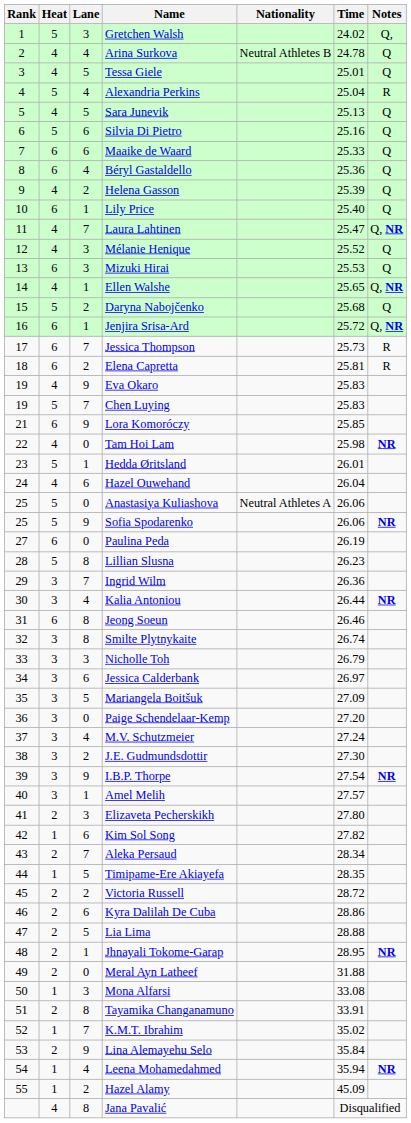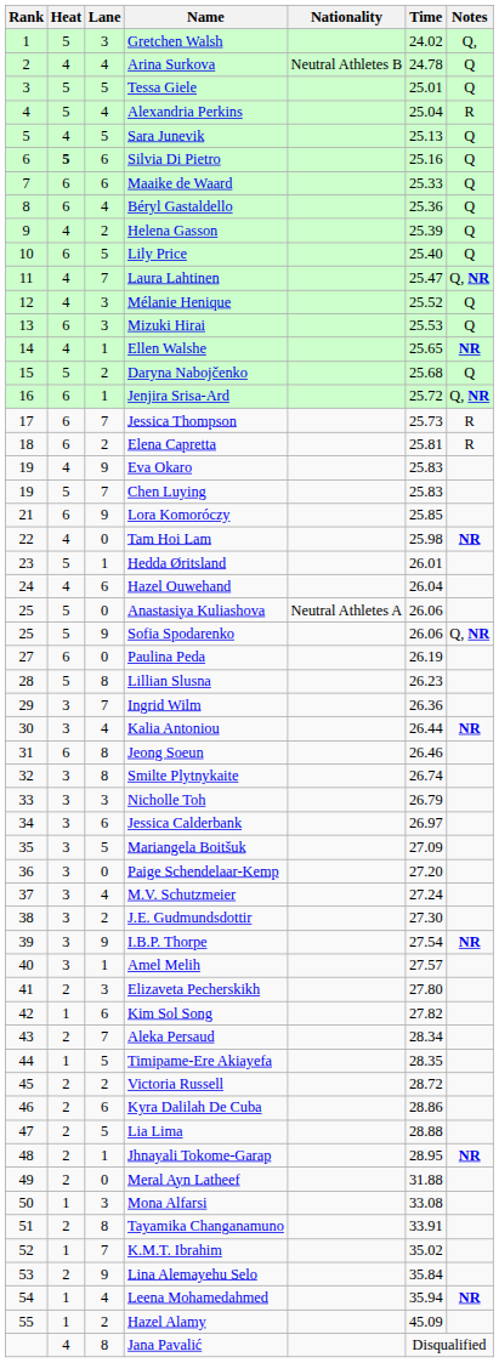 <table class="wikitable sortable" style="text-align:center">
 <tr>
 <th>Rank</th>
 <th>Heat</th>
 <th>Lane</th>
 <th>Name</th>
 <th>Nationality</th>
 <th>Time</th>
 <th>Notes</th>
 </tr>
 <tr bgcolor=ccffcc>
 <td>1</td>
 <td>5</td>
 <td>3</td>
 <td align="left"><a href='#'>Gretchen Walsh</a></td>
 <td align="left"></td>
 <td>24.02</td>
 <td>Q, </td>
 </tr>
 <tr bgcolor=ccffcc>
 <td>2</td>
 <td>4</td>
 <td>4</td>
 <td align="left"><a href='#'>Arina Surkova</a></td>
 <td align="left"> Neutral Athletes B</td>
 <td>24.78</td>
 <td>Q</td>
 </tr>
 <tr bgcolor=ccffcc>
 <td>3</td>
-<td>4</td>
+<td>5</td>
 <td>5</td>
 <td align="left"><a href='#'>Tessa Giele</a></td>
 <td align="left"></td>
 <td>25.01</td>
 <td>Q</td>
 </tr>
 <tr bgcolor=ccffcc>
 <td>4</td>
 <td>5</td>
 <td>4</td>
 <td align="left"><a href='#'>Alexandria Perkins</a></td>
 <td align="left"></td>
 <td>25.04</td>
 <td>R</td>
 </tr>
 <tr bgcolor=ccffcc>
 <td>5</td>
 <td>4</td>
 <td>5</td>
 <td align="left"><a href='#'>Sara Junevik</a></td>
 <td align="left"></td>
 <td>25.13</td>
 <td>Q</td>
 </tr>
 <tr bgcolor=ccffcc>
 <td>6</td>
-<td>5</td>
+<td><strong>5</strong></td>
 <td>6</td>
 <td align="left"><a href='#'>Silvia Di Pietro</a></td>
 <td align="left"></td>
 <td>25.16</td>
 <td>Q</td>
 </tr>
 <tr bgcolor=ccffcc>
 <td>7</td>
 <td>6</td>
 <td>6</td>
 <td align="left"><a href='#'>Maaike de Waard</a></td>
 <td align="left"></td>
 <td>25.33</td>
 <td>Q</td>
 </tr>
 <tr bgcolor=ccffcc>
 <td>8</td>
 <td>6</td>
 <td>4</td>
 <td align="left"><a href='#'>Béryl Gastaldello</a></td>
 <td align="left"></td>
 <td>25.36</td>
 <td>Q</td>
 </tr>
 <tr bgcolor=ccffcc>
 <td>9</td>
 <td>4</td>
 <td>2</td>
 <td align="left"><a href='#'>Helena Gasson</a></td>
 <td align="left"></td>
 <td>25.39</td>
 <td>Q</td>
 </tr>
 <tr bgcolor=ccffcc>
 <td>10</td>
 <td>6</td>
-<td>1</td>
+<td>5</td>
 <td align="left"><a href='#'>Lily Price</a></td>
 <td align="left"></td>
 <td>25.40</td>
 <td>Q</td>
 </tr>
 <tr bgcolor=ccffcc>
 <td>11</td>
 <td>4</td>
 <td>7</td>
 <td align="left"><a href='#'>Laura Lahtinen</a></td>
 <td align="left"></td>
 <td>25.47</td>
 <td>Q, <strong><a href='#'>NR</a></strong></td>
 </tr>
 <tr bgcolor=ccffcc>
 <td>12</td>
 <td>4</td>
 <td>3</td>
 <td align="left"><a href='#'>Mélanie Henique</a></td>
 <td align="left"></td>
 <td>25.52</td>
 <td>Q</td>
 </tr>
 <tr bgcolor=ccffcc>
 <td>13</td>
 <td>6</td>
 <td>3</td>
 <td align="left"><a href='#'>Mizuki Hirai</a></td>
 <td align="left"></td>
 <td>25.53</td>
 <td>Q</td>
 </tr>
 <tr bgcolor=ccffcc>
 <td>14</td>
 <td>4</td>
 <td>1</td>
 <td align="left"><a href='#'>Ellen Walshe</a></td>
 <td align="left"></td>
 <td>25.65</td>
-<td>Q, <strong><a href='#'>NR</a></strong></td>
+<td><strong><a href='#'>NR</a></strong></td>
 </tr>
 <tr bgcolor=ccffcc>
 <td>15</td>
 <td>5</td>
 <td>2</td>
 <td align="left"><a href='#'>Daryna Nabojčenko</a></td>
 <td align="left"></td>
 <td>25.68</td>
 <td>Q</td>
 </tr>
 <tr bgcolor=ccffcc>
 <td>16</td>
 <td>6</td>
 <td>1</td>
 <td align="left"><a href='#'>Jenjira Srisa-Ard</a></td>
 <td align="left"></td>
 <td>25.72</td>
 <td>Q, <strong><a href='#'>NR</a></strong></td>
 </tr>
 <tr>
 <td>17</td>
 <td>6</td>
 <td>7</td>
 <td align="left"><a href='#'>Jessica Thompson</a></td>
 <td align="left"></td>
 <td>25.73</td>
 <td>R</td>
 </tr>
 <tr>
 <td>18</td>
 <td>6</td>
 <td>2</td>
 <td align="left"><a href='#'>Elena Capretta</a></td>
 <td align="left"></td>
 <td>25.81</td>
 <td>R</td>
 </tr>
 <tr>
 <td>19</td>
 <td>4</td>
 <td>9</td>
 <td align="left"><a href='#'>Eva Okaro</a></td>
 <td align="left"></td>
 <td>25.83</td>
 <td></td>
 </tr>
 <tr>
 <td>19</td>
 <td>5</td>
 <td>7</td>
 <td align="left"><a href='#'>Chen Luying</a></td>
 <td align="left"></td>
 <td>25.83</td>
 <td></td>
 </tr>
 <tr>
 <td>21</td>
 <td>6</td>
 <td>9</td>
 <td align="left"><a href='#'>Lora Komoróczy</a></td>
 <td align="left"></td>
 <td>25.85</td>
 <td></td>
 </tr>
 <tr>
 <td>22</td>
 <td>4</td>
 <td>0</td>
 <td align="left"><a href='#'>Tam Hoi Lam</a></td>
 <td align="left"></td>
 <td>25.98</td>
 <td><strong><a href='#'>NR</a></strong></td>
 </tr>
 <tr>
 <td>23</td>
 <td>5</td>
 <td>1</td>
 <td align="left"><a href='#'>Hedda Øritsland</a></td>
 <td align="left"></td>
 <td>26.01</td>
 <td></td>
 </tr>
 <tr>
 <td>24</td>
 <td>4</td>
 <td>6</td>
 <td align="left"><a href='#'>Hazel Ouwehand</a></td>
 <td align="left"></td>
 <td>26.04</td>
 <td></td>
 </tr>
 <tr>
 <td>25</td>
 <td>5</td>
 <td>0</td>
 <td align="left"><a href='#'>Anastasiya Kuliashova</a></td>
 <td align="left"> Neutral Athletes A</td>
 <td>26.06</td>
 <td></td>
 </tr>
 <tr>
 <td>25</td>
 <td>5</td>
 <td>9</td>
 <td align="left"><a href='#'>Sofia Spodarenko</a></td>
 <td align="left"></td>
 <td>26.06</td>
-<td><strong><a href='#'>NR</a></strong></td>
+<td>Q, <strong><a href='#'>NR</a></strong></td>
 </tr>
 <tr>
 <td>27</td>
 <td>6</td>
 <td>0</td>
 <td align="left"><a href='#'>Paulina Peda</a></td>
 <td align="left"></td>
 <td>26.19</td>
 <td></td>
 </tr>
 <tr>
 <td>28</td>
 <td>5</td>
 <td>8</td>
 <td align="left"><a href='#'>Lillian Slusna</a></td>
 <td align="left"></td>
 <td>26.23</td>
 <td></td>
 </tr>
 <tr>
 <td>29</td>
 <td>3</td>
 <td>7</td>
 <td align="left"><a href='#'>Ingrid Wilm</a></td>
 <td align="left"></td>
 <td>26.36</td>
 <td></td>
 </tr>
 <tr>
 <td>30</td>
 <td>3</td>
 <td>4</td>
 <td align="left"><a href='#'>Kalia Antoniou</a></td>
 <td align="left"></td>
 <td>26.44</td>
 <td><strong><a href='#'>NR</a></strong></td>
 </tr>
 <tr>
 <td>31</td>
 <td>6</td>
 <td>8</td>
 <td align="left"><a href='#'>Jeong Soeun</a></td>
 <td align="left"></td>
 <td>26.46</td>
 <td></td>
 </tr>
 <tr>
 <td>32</td>
 <td>3</td>
 <td>8</td>
 <td align="left"><a href='#'>Smilte Plytnykaite</a></td>
 <td align="left"></td>
 <td>26.74</td>
 <td></td>
 </tr>
 <tr>
 <td>33</td>
 <td>3</td>
 <td>3</td>
 <td align="left"><a href='#'>Nicholle Toh</a></td>
 <td align="left"></td>
 <td>26.79</td>
 <td></td>
 </tr>
 <tr>
 <td>34</td>
 <td>3</td>
 <td>6</td>
 <td align="left"><a href='#'>Jessica Calderbank</a></td>
 <td align="left"></td>
 <td>26.97</td>
 <td></td>
 </tr>
 <tr>
 <td>35</td>
 <td>3</td>
 <td>5</td>
 <td align="left"><a href='#'>Mariangela Boitšuk</a></td>
 <td align="left"></td>
 <td>27.09</td>
 <td></td>
 </tr>
 <tr>
 <td>36</td>
 <td>3</td>
 <td>0</td>
 <td align="left"><a href='#'>Paige Schendelaar-Kemp</a></td>
 <td align="left"></td>
 <td>27.20</td>
 <td></td>
 </tr>
 <tr>
 <td>37</td>
 <td>3</td>
 <td>4</td>
 <td align="left"><a href='#'>M.V. Schutzmeier</a></td>
 <td align="left"></td>
 <td>27.24</td>
 <td></td>
 </tr>
 <tr>
 <td>38</td>
 <td>3</td>
 <td>2</td>
 <td align="left"><a href='#'>J.E. Gudmundsdottir</a></td>
 <td align="left"></td>
 <td>27.30</td>
 <td></td>
 </tr>
 <tr>
 <td>39</td>
 <td>3</td>
 <td>9</td>
 <td align="left"><a href='#'>I.B.P. Thorpe</a></td>
 <td align="left"></td>
 <td>27.54</td>
 <td><strong><a href='#'>NR</a></strong></td>
 </tr>
 <tr>
 <td>40</td>
 <td>3</td>
 <td>1</td>
 <td align="left"><a href='#'>Amel Melih</a></td>
 <td align="left"></td>
 <td>27.57</td>
 <td></td>
 </tr>
 <tr>
 <td>41</td>
 <td>2</td>
 <td>3</td>
 <td align="left"><a href='#'>Elizaveta Pecherskikh</a></td>
 <td align="left"></td>
 <td>27.80</td>
 <td></td>
 </tr>
 <tr>
 <td>42</td>
 <td>1</td>
 <td>6</td>
 <td align="left"><a href='#'>Kim Sol Song</a></td>
 <td align="left"></td>
 <td>27.82</td>
 <td></td>
 </tr>
 <tr>
 <td>43</td>
 <td>2</td>
 <td>7</td>
 <td align="left"><a href='#'>Aleka Persaud</a></td>
 <td align="left"></td>
 <td>28.34</td>
 <td></td>
 </tr>
 <tr>
 <td>44</td>
 <td>1</td>
 <td>5</td>
 <td align="left"><a href='#'>Timipame-Ere Akiayefa</a></td>
 <td align="left"></td>
 <td>28.35</td>
 <td></td>
 </tr>
 <tr>
 <td>45</td>
 <td>2</td>
 <td>2</td>
 <td align="left"><a href='#'>Victoria Russell</a></td>
 <td align="left"></td>
 <td>28.72</td>
 <td></td>
 </tr>
 <tr>
 <td>46</td>
 <td>2</td>
 <td>6</td>
 <td align="left"><a href='#'>Kyra Dalilah De Cuba</a></td>
 <td align="left"></td>
 <td>28.86</td>
 <td></td>
 </tr>
 <tr>
 <td>47</td>
 <td>2</td>
 <td>5</td>
 <td align="left"><a href='#'>Lia Lima</a></td>
 <td align="left"></td>
 <td>28.88</td>
 <td></td>
 </tr>
 <tr>
 <td>48</td>
 <td>2</td>
 <td>1</td>
 <td align="left"><a href='#'>Jhnayali Tokome-Garap</a></td>
 <td align="left"></td>
 <td>28.95</td>
 <td><strong><a href='#'>NR</a></strong></td>
 </tr>
 <tr>
 <td>49</td>
 <td>2</td>
 <td>0</td>
 <td align="left"><a href='#'>Meral Ayn Latheef</a></td>
 <td align="left"></td>
 <td>31.88</td>
 <td></td>
 </tr>
 <tr>
 <td>50</td>
 <td>1</td>
 <td>3</td>
 <td align="left"><a href='#'>Mona Alfarsi</a></td>
 <td align="left"></td>
 <td>33.08</td>
 <td></td>
 </tr>
 <tr>
 <td>51</td>
 <td>2</td>
 <td>8</td>
 <td align="left"><a href='#'>Tayamika Changanamuno</a></td>
 <td align="left"></td>
 <td>33.91</td>
 <td></td>
 </tr>
 <tr>
 <td>52</td>
 <td>1</td>
 <td>7</td>
 <td align="left"><a href='#'>K.M.T. Ibrahim</a></td>
 <td align="left"></td>
 <td>35.02</td>
 <td></td>
 </tr>
 <tr>
 <td>53</td>
 <td>2</td>
 <td>9</td>
 <td align="left"><a href='#'>Lina Alemayehu Selo</a></td>
 <td align="left"></td>
 <td>35.84</td>
 <td></td>
 </tr>
 <tr>
 <td>54</td>
 <td>1</td>
 <td>4</td>
 <td align="left"><a href='#'>Leena Mohamedahmed</a></td>
 <td align="left"></td>
 <td>35.94</td>
 <td><strong><a href='#'>NR</a></strong></td>
 </tr>
 <tr>
 <td>55</td>
 <td>1</td>
 <td>2</td>
 <td align="left"><a href='#'>Hazel Alamy</a></td>
 <td align="left"></td>
 <td>45.09</td>
 <td></td>
 </tr>
 <tr>
 <td></td>
 <td>4</td>
 <td>8</td>
 <td align="left"><a href='#'>Jana Pavalić</a></td>
 <td align="left"></td>
 <td colspan="2">Disqualified</td>
 </tr>
 </table>
